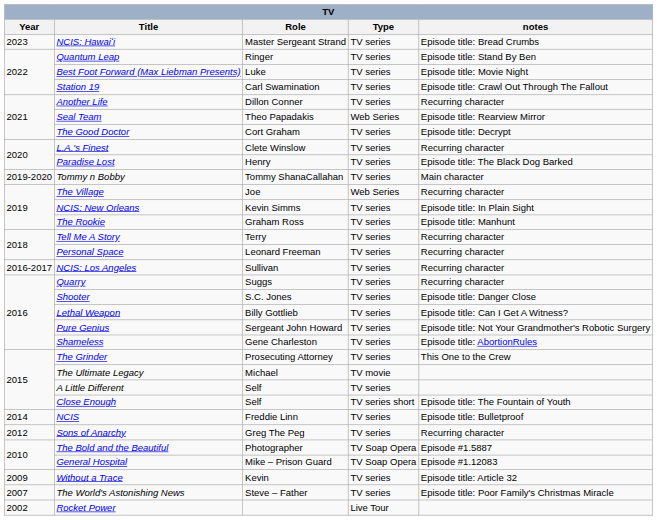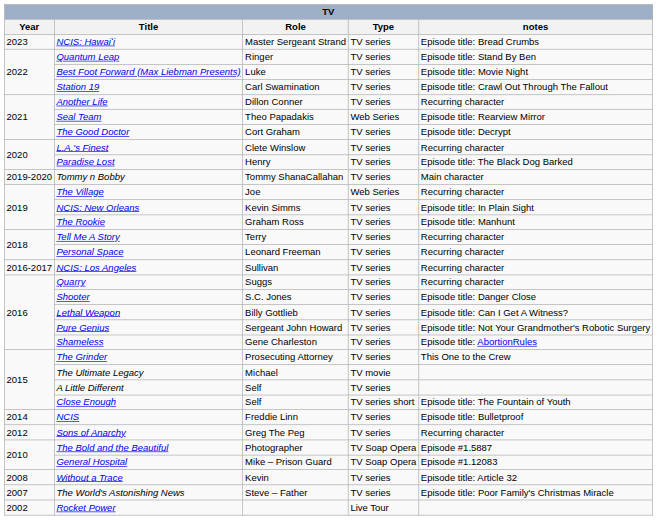 <table class="wikitable sortable" style="font-size: 90%;">
 <tr>
 <th colspan="5" style="background-color: #9EB0C7;">TV</th>
 </tr>
 <tr>
 <th>Year</th>
 <th>Title</th>
 <th>Role</th>
 <th>Type</th>
 <th class="unsortable">notes</th>
 </tr>
 <tr>
 <td rowspan="1">2023</td>
 <td><em><a href='#'>NCIS: Hawaiʻi</a></em></td>
 <td>Master Sergeant Strand</td>
 <td>TV series</td>
 <td>Episode title: Bread Crumbs</td>
 </tr>
 <tr>
 <td rowspan="3">2022</td>
 <td><em><a href='#'>Quantum Leap</a></em></td>
 <td>Ringer</td>
 <td>TV series</td>
 <td>Episode title: Stand By Ben</td>
 </tr>
 <tr>
 <td><em><a href='#'>Best Foot Forward (Max Liebman Presents)</a></em></td>
 <td>Luke</td>
 <td>TV series</td>
 <td>Episode title: Movie Night</td>
 </tr>
 <tr>
 <td><em><a href='#'>Station 19</a></em></td>
 <td>Carl Swamination</td>
 <td>TV series</td>
 <td>Episode title: Crawl Out Through The Fallout</td>
 </tr>
 <tr>
 <td rowspan="3">2021</td>
 <td><em><a href='#'>Another Life</a></em></td>
 <td>Dillon Conner</td>
 <td>TV series</td>
 <td>Recurring character</td>
 </tr>
 <tr>
 <td><em><a href='#'>Seal Team</a></em></td>
 <td>Theo Papadakis</td>
 <td>Web Series</td>
 <td>Episode title: Rearview Mirror</td>
 </tr>
 <tr>
 <td><em><a href='#'>The Good Doctor</a></em></td>
 <td>Cort Graham</td>
 <td>TV series</td>
 <td>Episode title: Decrypt</td>
 </tr>
 <tr>
 <td rowspan="2">2020</td>
 <td><em><a href='#'>L.A.'s Finest</a></em></td>
 <td>Clete Winslow</td>
 <td>TV series</td>
 <td>Recurring character</td>
 </tr>
 <tr>
 <td><em><a href='#'>Paradise Lost</a></em></td>
 <td>Henry</td>
 <td>TV series</td>
 <td>Episode title: The Black Dog Barked</td>
 </tr>
 <tr>
 <td rowspan="1">2019-2020</td>
 <td><em>Tommy n Bobby</em></td>
 <td>Tommy ShanaCallahan</td>
 <td>TV series</td>
 <td>Main character</td>
 </tr>
 <tr>
 <td rowspan="3">2019</td>
 <td><em><a href='#'>The Village</a></em></td>
 <td>Joe</td>
 <td>Web Series</td>
 <td>Recurring character</td>
 </tr>
 <tr>
 <td><em><a href='#'>NCIS: New Orleans</a></em></td>
 <td>Kevin Simms</td>
 <td>TV series</td>
 <td>Episode title: In Plain Sight</td>
 </tr>
 <tr>
 <td><em><a href='#'>The Rookie</a></em></td>
 <td>Graham Ross</td>
 <td>TV series</td>
 <td>Episode title: Manhunt</td>
 </tr>
 <tr>
 <td rowspan="2">2018</td>
 <td><em><a href='#'>Tell Me A Story</a></em></td>
 <td>Terry</td>
 <td>TV series</td>
 <td>Recurring character</td>
 </tr>
 <tr>
 <td><em><a href='#'>Personal Space</a></em></td>
 <td>Leonard Freeman</td>
 <td>TV series</td>
 <td>Recurring character</td>
 </tr>
 <tr>
 <td rowspan="1">2016-2017</td>
 <td><em><a href='#'>NCIS: Los Angeles</a></em></td>
 <td>Sullivan</td>
 <td>TV series</td>
 <td>Recurring character</td>
 </tr>
 <tr>
 <td rowspan="5">2016</td>
 <td><em><a href='#'>Quarry</a></em></td>
 <td>Suggs</td>
 <td>TV series</td>
 <td>Recurring character</td>
 </tr>
 <tr>
 <td><em><a href='#'>Shooter</a></em></td>
 <td>S.C. Jones</td>
 <td>TV series</td>
 <td>Episode title: Danger Close</td>
 </tr>
 <tr>
 <td><em><a href='#'>Lethal Weapon</a></em></td>
 <td>Billy Gottlieb</td>
 <td>TV series</td>
 <td>Episode title: Can I Get A Witness?</td>
 </tr>
 <tr>
 <td><em><a href='#'>Pure Genius</a></em></td>
 <td>Sergeant John Howard</td>
 <td>TV series</td>
 <td>Episode title: Not Your Grandmother's Robotic Surgery</td>
 </tr>
 <tr>
 <td><em><a href='#'>Shameless</a></em></td>
 <td>Gene Charleston</td>
 <td>TV series</td>
 <td>Episode title: <a href='#'>AbortionRules</a></td>
 </tr>
 <tr>
 <td rowspan="4">2015</td>
 <td><em><a href='#'>The Grinder</a></em></td>
 <td>Prosecuting Attorney</td>
 <td>TV series</td>
 <td Episode title: Dedicating>This One to the Crew</td>
 </tr>
 <tr>
 <td><em>The Ultimate Legacy</em></td>
 <td>Michael</td>
 <td>TV movie</td>
 <td></td>
 </tr>
 <tr>
 <td><em>A Little Different</em></td>
 <td>Self</td>
 <td>TV series</td>
 <td></td>
 </tr>
 <tr>
 <td><em><a href='#'>Close Enough</a></em></td>
 <td>Self</td>
 <td>TV series short</td>
 <td>Episode title: The Fountain of Youth</td>
 </tr>
 <tr>
 <td>2014</td>
 <td><em><a href='#'>NCIS</a></em></td>
 <td>Freddie Linn</td>
 <td>TV series</td>
 <td>Episode title: Bulletproof</td>
 </tr>
 <tr>
 <td>2012</td>
 <td><em><a href='#'>Sons of Anarchy</a></em></td>
 <td>Greg The Peg</td>
 <td>TV series</td>
 <td>Recurring character</td>
 </tr>
 <tr>
 <td rowspan="2">2010</td>
 <td><em><a href='#'>The Bold and the Beautiful</a></em></td>
 <td>Photographer</td>
 <td>TV Soap Opera</td>
 <td>Episode #1.5887</td>
 </tr>
 <tr>
 <td><em><a href='#'>General Hospital</a></em></td>
 <td>Mike – Prison Guard</td>
 <td>TV Soap Opera</td>
 <td>Episode #1.12083</td>
 </tr>
 <tr>
-<td>2009</td>
+<td>2008</td>
 <td><em><a href='#'>Without a Trace</a></em></td>
 <td>Kevin</td>
 <td>TV series</td>
 <td>Episode title: Article 32</td>
 </tr>
 <tr>
 <td>2007</td>
 <td><em>The World's Astonishing News</em></td>
 <td>Steve – Father</td>
 <td>TV series</td>
 <td>Episode title: Poor Family's Christmas Miracle</td>
 </tr>
 <tr>
 <td>2002</td>
 <td><em><a href='#'>Rocket Power</a></em></td>
 <td></td>
 <td>Live Tour</td>
 <td></td>
 </tr>
 </table>
